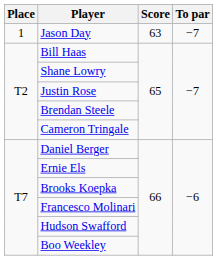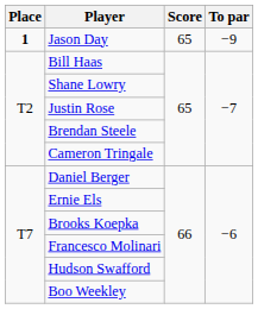 <table class="wikitable">
 <tr>
 <th>Place</th>
 <th>Player</th>
 <th>Score</th>
 <th>To par</th>
 </tr>
 <tr>
-<td align=center>1</td>
+<td align=center><strong>1</strong></td>
 <td> <a href='#'>Jason Day</a></td>
-<td align=center>63</td>
-<td align=center>−7</td>
+<td align=center>65</td>
+<td align=center>−9</td>
 </tr>
 <tr>
 <td rowspan="5" style="text-align:center;">T2</td>
 <td> <a href='#'>Bill Haas</a></td>
 <td rowspan="5" style="text-align:center;">65</td>
 <td rowspan="5" style="text-align:center;">−7</td>
 </tr>
 <tr>
 <td> <a href='#'>Shane Lowry</a></td>
 </tr>
 <tr>
 <td> <a href='#'>Justin Rose</a></td>
 </tr>
 <tr>
 <td> <a href='#'>Brendan Steele</a></td>
 </tr>
 <tr>
 <td> <a href='#'>Cameron Tringale</a></td>
 </tr>
 <tr>
 <td rowspan="6" style="text-align:center;">T7</td>
 <td> <a href='#'>Daniel Berger</a></td>
 <td rowspan="6" style="text-align:center;">66</td>
 <td rowspan="6" style="text-align:center;">−6</td>
 </tr>
 <tr>
 <td> <a href='#'>Ernie Els</a></td>
 </tr>
 <tr>
 <td> <a href='#'>Brooks Koepka</a></td>
 </tr>
 <tr>
 <td> <a href='#'>Francesco Molinari</a></td>
 </tr>
 <tr>
 <td> <a href='#'>Hudson Swafford</a></td>
 </tr>
 <tr>
 <td> <a href='#'>Boo Weekley</a></td>
 </tr>
 </table>
